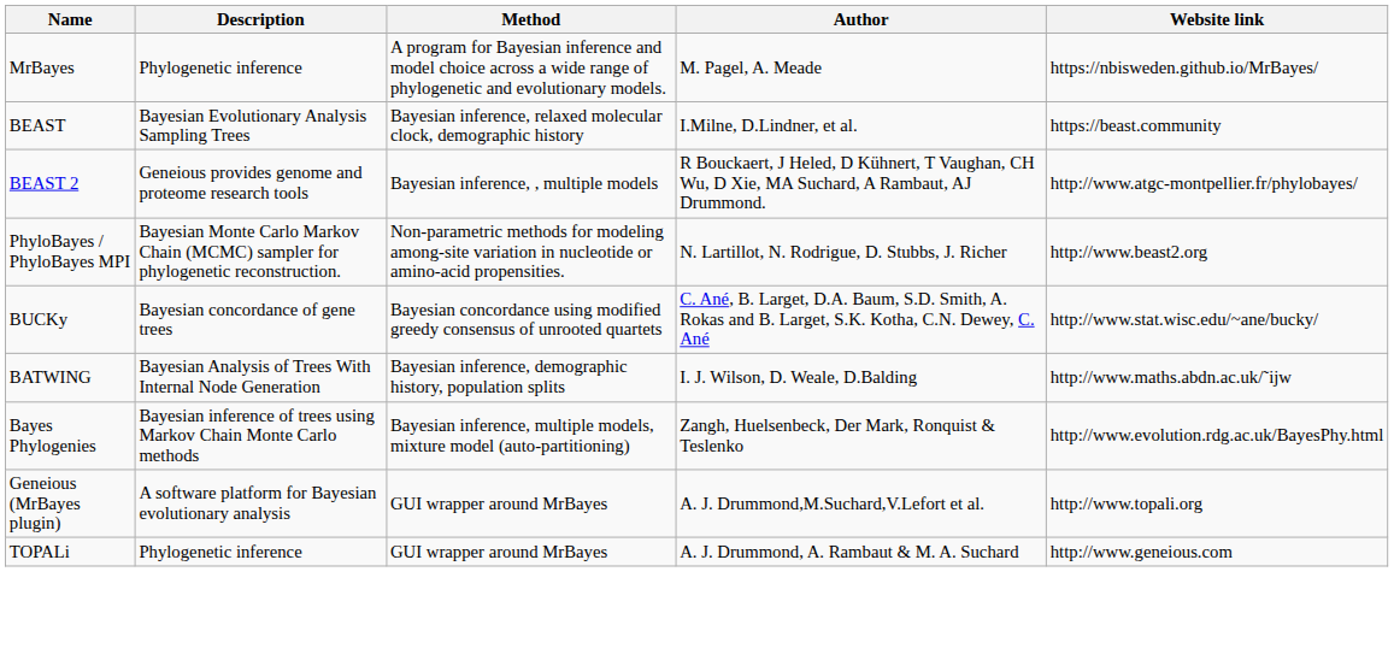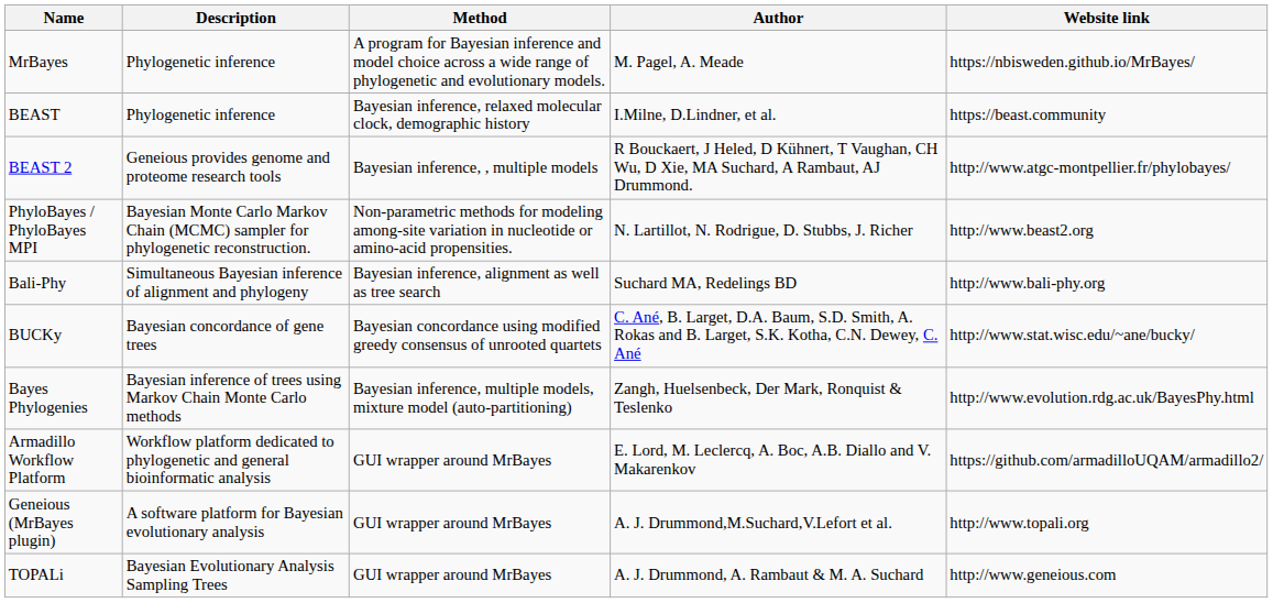 <table class="wikitable">
 <tr>
 <th>Name</th>
 <th>Description</th>
 <th>Method</th>
 <th>Author</th>
 <th>Website link</th>
 </tr>
 <tr>
 <td>MrBayes</td>
 <td>Phylogenetic inference</td>
 <td>A program for Bayesian inference and model choice across a wide range of phylogenetic and evolutionary models.</td>
 <td>M. Pagel, A. Meade</td>
 <td>https://nbisweden.github.io/MrBayes/</td>
 </tr>
 <tr>
 <td>BEAST</td>
-<td>Bayesian Evolutionary Analysis Sampling Trees</td>
+<td>Phylogenetic inference</td>
 <td>Bayesian inference, relaxed molecular clock, demographic history</td>
 <td>I.Milne, D.Lindner, et al.</td>
 <td>https://beast.community</td>
 </tr>
 <tr>
 <td><a href='#'>BEAST 2</a></td>
 <td>Geneious provides genome and proteome research tools</td>
 <td>Bayesian inference, , multiple models</td>
 <td>R Bouckaert, J Heled, D Kühnert, T Vaughan, CH Wu, D Xie, MA Suchard, A Rambaut, AJ Drummond.</td>
 <td>http://www.atgc-montpellier.fr/phylobayes/</td>
 </tr>
 <tr>
 <td>PhyloBayes / PhyloBayes MPI</td>
 <td>Bayesian Monte Carlo Markov Chain (MCMC) sampler for phylogenetic reconstruction.</td>
 <td>Non-parametric methods for modeling among-site variation in nucleotide or amino-acid propensities.</td>
 <td>N. Lartillot, N. Rodrigue, D. Stubbs, J. Richer </td>
 <td>http://www.beast2.org</td>
 </tr>
 <tr>
+<td>Bali-Phy</td>
+<td>Simultaneous Bayesian inference of alignment and phylogeny</td>
+<td>Bayesian inference, alignment as well as tree search</td>
+<td>Suchard MA, Redelings BD</td>
+<td>http://www.bali-phy.org</td>
+</tr>
+<tr>
 <td>BUCKy</td>
 <td>Bayesian concordance of gene trees</td>
 <td>Bayesian concordance using modified greedy consensus of unrooted quartets</td>
 <td><a href='#'>C. Ané</a>, B. Larget, D.A. Baum, S.D. Smith, A. Rokas and B. Larget, S.K. Kotha, C.N. Dewey, <a href='#'>C. Ané</a></td>
 <td>http://www.stat.wisc.edu/~ane/bucky/</td>
 </tr>
 <tr>
-<td>BATWING</td>
-<td>Bayesian Analysis of Trees With Internal Node Generation</td>
-<td>Bayesian inference, demographic history, population splits</td>
-<td>I. J. Wilson, D. Weale, D.Balding </td>
-<td>http://www.maths.abdn.ac.uk/˜ijw</td>
-</tr>
-<tr>
 <td>Bayes Phylogenies</td>
 <td>Bayesian inference of trees using Markov Chain Monte Carlo methods</td>
 <td>Bayesian inference, multiple models, mixture model (auto-partitioning)</td>
 <td>Zangh, Huelsenbeck, Der Mark, Ronquist & Teslenko</td>
 <td>http://www.evolution.rdg.ac.uk/BayesPhy.html </td>
+</tr>
+<tr>
+<td>Armadillo Workflow Platform</td>
+<td>Workflow platform dedicated to phylogenetic and general bioinformatic analysis</td>
+<td>GUI wrapper around MrBayes</td>
+<td>E. Lord, M. Leclercq, A. Boc, A.B. Diallo and V. Makarenkov</td>
+<td>https://github.com/armadilloUQAM/armadillo2/</td>
 </tr>
 <tr>
 <td>Geneious (MrBayes plugin)</td>
 <td>A software platform for Bayesian evolutionary analysis</td>
 <td>GUI wrapper around MrBayes</td>
 <td>A. J. Drummond,M.Suchard,V.Lefort et al.</td>
 <td>http://www.topali.org</td>
 </tr>
 <tr>
 <td>TOPALi</td>
-<td>Phylogenetic inference</td>
+<td>Bayesian Evolutionary Analysis Sampling Trees</td>
 <td>GUI wrapper around MrBayes</td>
 <td>A. J. Drummond, A. Rambaut & M. A. Suchard </td>
 <td>http://www.geneious.com</td>
 </tr>
 </table>
